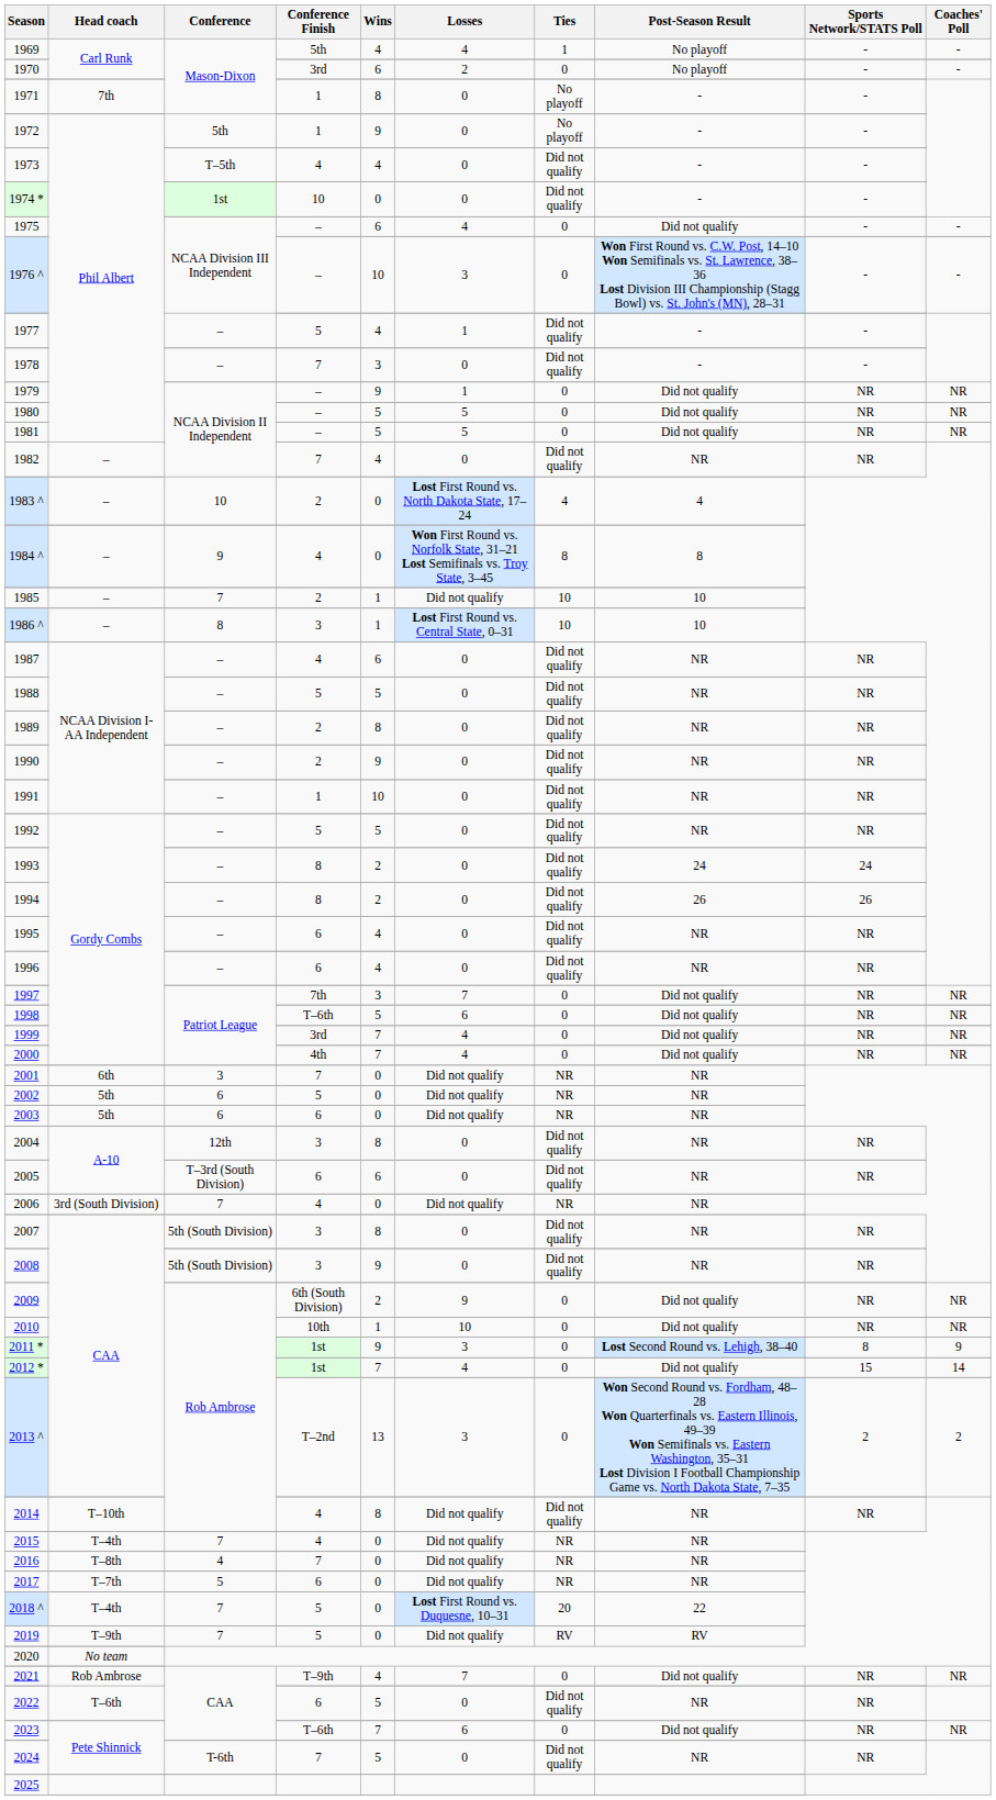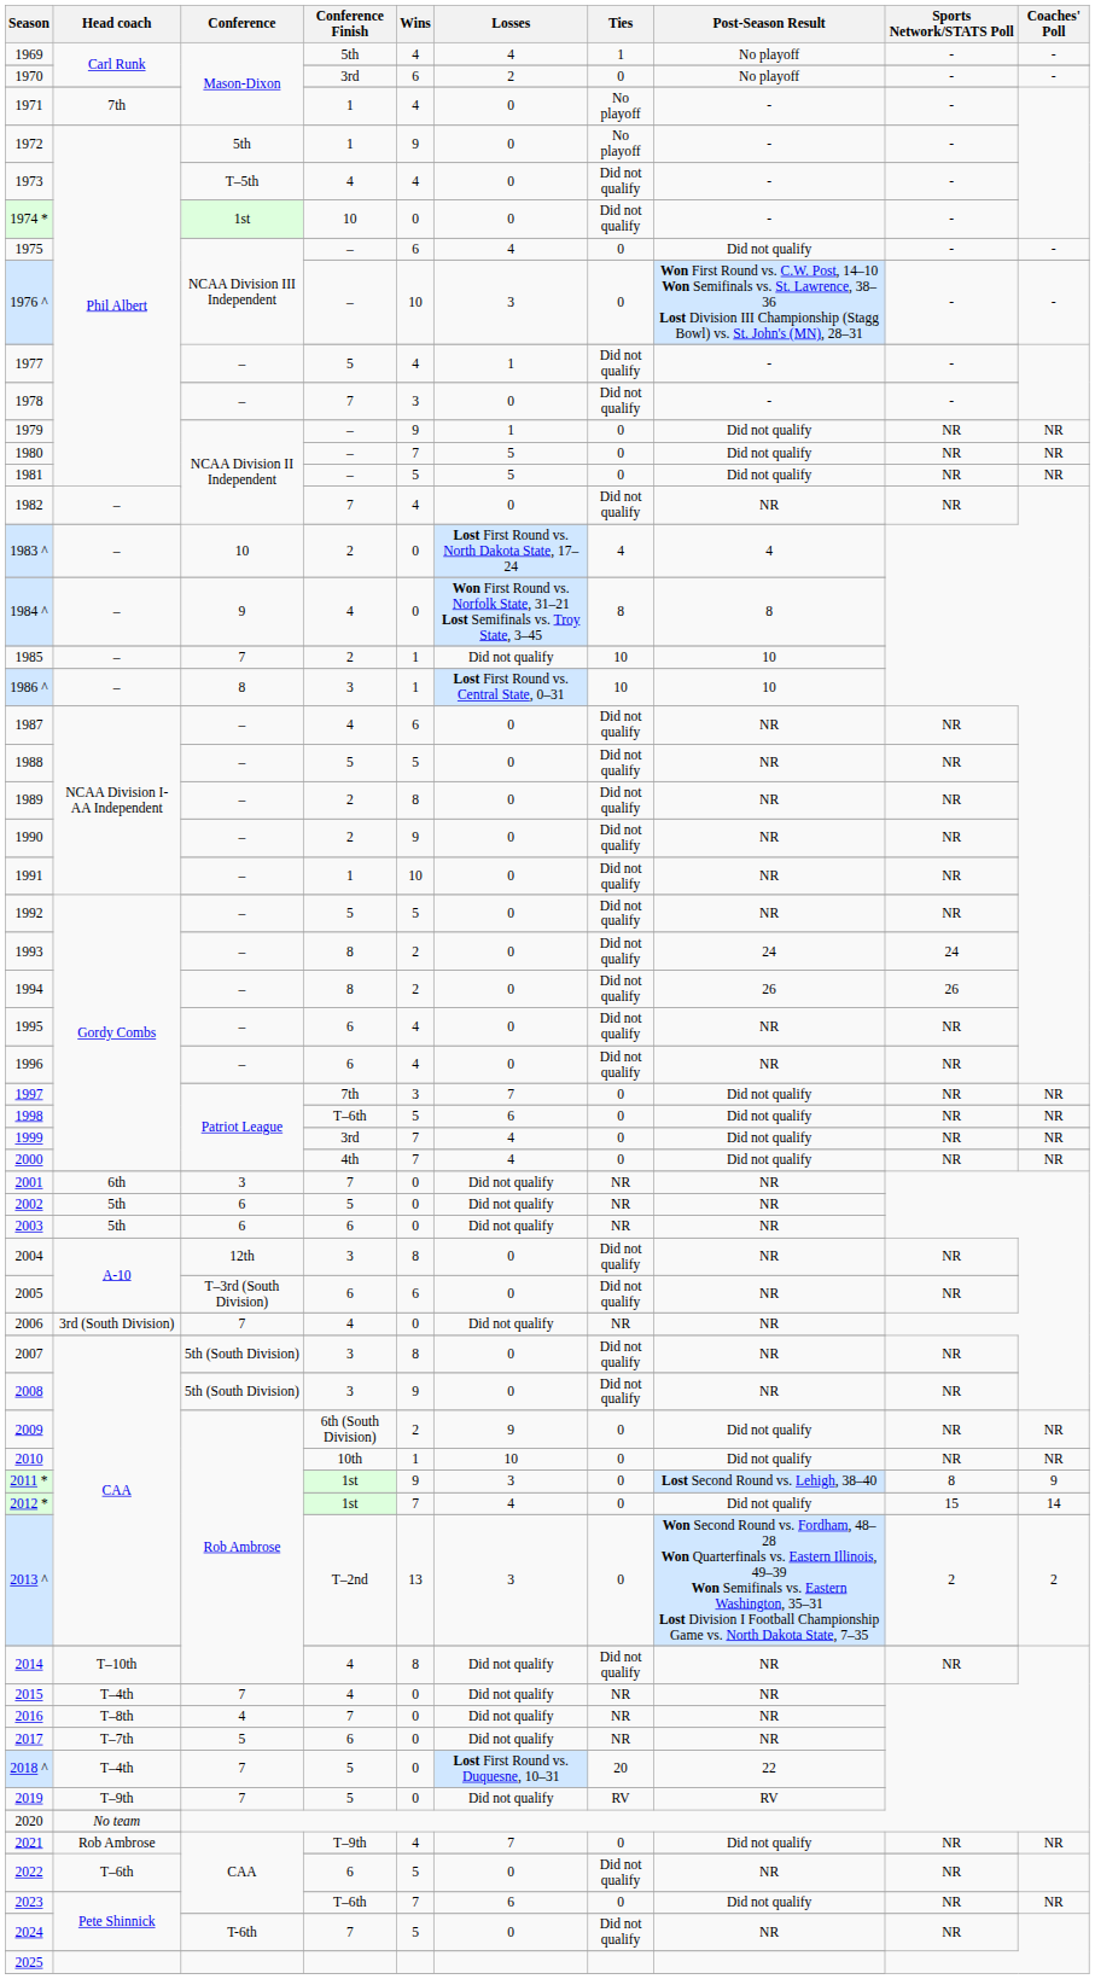 <table class="wikitable" style="text-align:center">
 <tr>
 <th scope="col">Season</th>
 <th scope="col">Head coach</th>
 <th scope="col">Conference</th>
 <th scope="col">Conference Finish</th>
 <th scope="col">Wins</th>
 <th scope="col">Losses</th>
 <th scope="col">Ties</th>
 <th scope="col">Post-Season Result</th>
 <th scope="col">Sports Network/STATS Poll</th>
 <th scope="col">Coaches' Poll</th>
 </tr>
 <tr>
 <td>1969</td>
 <td rowspan=3><a href='#'>Carl Runk</a></td>
 <td rowspan=6><a href='#'>Mason-Dixon</a></td>
 <td>5th</td>
 <td>4</td>
 <td>4</td>
 <td>1</td>
 <td>No playoff</td>
 <td>-</td>
 <td>-</td>
 </tr>
 <tr>
 </tr>
 <tr>
 <td>1970</td>
 <td>3rd</td>
 <td>6</td>
 <td>2</td>
 <td>0</td>
 <td>No playoff</td>
 <td>-</td>
 <td>-</td>
 </tr>
 <tr>
 </tr>
 <tr>
 <td>1971</td>
 <td>7th</td>
 <td>1</td>
-<td>8</td>
+<td>4</td>
 <td>0</td>
 <td>No playoff</td>
 <td>-</td>
 <td>-</td>
 </tr>
 <tr>
 </tr>
 <tr>
 <td>1972</td>
 <td rowspan=20><a href='#'>Phil Albert</a></td>
 <td>5th</td>
 <td>1</td>
 <td>9</td>
 <td>0</td>
 <td>No playoff</td>
 <td>-</td>
 <td>-</td>
 </tr>
 <tr>
 </tr>
 <tr>
 <td>1973</td>
 <td>T–5th</td>
 <td>4</td>
 <td>4</td>
 <td>0</td>
 <td>Did not qualify</td>
 <td>-</td>
 <td>-</td>
 </tr>
 <tr>
 </tr>
 <tr>
 <td align="center" style="background: #ddffdd">1974 *</td>
 <td style="background: #ddffdd">1st</td>
 <td>10</td>
 <td>0</td>
 <td>0</td>
 <td>Did not qualify</td>
 <td>-</td>
 <td>-</td>
 </tr>
 <tr>
 </tr>
 <tr>
 <td>1975</td>
 <td rowspan=4>NCAA Division III Independent</td>
 <td>–</td>
 <td>6</td>
 <td>4</td>
 <td>0</td>
 <td>Did not qualify</td>
 <td>-</td>
 <td>-</td>
 </tr>
 <tr>
 </tr>
 <tr>
 <td align="center" style="background: #D0E7FF;">1976 ^</td>
 <td>–</td>
 <td>10</td>
 <td>3</td>
 <td>0</td>
 <td align="center" style="background: #D0E7FF;"><strong>Won</strong> First Round vs. <a href='#'>C.W. Post</a>, 14–10 <br> <strong>Won</strong> Semifinals vs. <a href='#'>St. Lawrence</a>, 38–36 <br> <strong>Lost</strong> Division III Championship (Stagg Bowl) vs. <a href='#'>St. John's (MN)</a>, 28–31</td>
 <td>-</td>
 <td>-</td>
 </tr>
 <tr>
 </tr>
 <tr>
 <td>1977</td>
 <td>–</td>
 <td>5</td>
 <td>4</td>
 <td>1</td>
 <td>Did not qualify</td>
 <td>-</td>
 <td>-</td>
 </tr>
 <tr>
 </tr>
 <tr>
 <td>1978</td>
 <td>–</td>
 <td>7</td>
 <td>3</td>
 <td>0</td>
 <td>Did not qualify</td>
 <td>-</td>
 <td>-</td>
 </tr>
 <tr>
 </tr>
 <tr>
 <td>1979</td>
 <td rowspan=8>NCAA Division II Independent</td>
 <td>–</td>
 <td>9</td>
 <td>1</td>
 <td>0</td>
 <td>Did not qualify</td>
 <td>NR</td>
 <td>NR</td>
 </tr>
 <tr>
 </tr>
 <tr>
 <td>1980</td>
 <td>–</td>
-<td>5</td>
+<td>7</td>
 <td>5</td>
 <td>0</td>
 <td>Did not qualify</td>
 <td>NR</td>
 <td>NR</td>
 </tr>
 <tr>
 </tr>
 <tr>
 <td>1981</td>
 <td>–</td>
 <td>5</td>
 <td>5</td>
 <td>0</td>
 <td>Did not qualify</td>
 <td>NR</td>
 <td>NR</td>
 </tr>
 <tr>
 </tr>
 <tr>
 <td>1982</td>
 <td>–</td>
 <td>7</td>
 <td>4</td>
 <td>0</td>
 <td>Did not qualify</td>
 <td>NR</td>
 <td>NR</td>
 </tr>
 <tr>
 </tr>
 <tr>
 <td align="center" style="background: #D0E7FF;">1983 ^</td>
 <td>–</td>
 <td>10</td>
 <td>2</td>
 <td>0</td>
 <td align="center" style="background: #D0E7FF;"><strong>Lost</strong> First Round vs. <a href='#'>North Dakota State</a>, 17–24</td>
 <td>4</td>
 <td>4</td>
 </tr>
 <tr>
 </tr>
 <tr>
 <td align="center" style="background: #D0E7FF;">1984 ^</td>
 <td>–</td>
 <td>9</td>
 <td>4</td>
 <td>0</td>
 <td align="center" style="background: #D0E7FF;"><strong>Won</strong> First Round vs. <a href='#'>Norfolk State</a>, 31–21 <br> <strong>Lost</strong> Semifinals vs. <a href='#'>Troy State</a>, 3–45</td>
 <td>8</td>
 <td>8</td>
 </tr>
 <tr>
 </tr>
 <tr>
 <td>1985</td>
 <td>–</td>
 <td>7</td>
 <td>2</td>
 <td>1</td>
 <td>Did not qualify</td>
 <td>10</td>
 <td>10</td>
 </tr>
 <tr>
 </tr>
 <tr>
 <td align="center" style="background: #D0E7FF;">1986 ^</td>
 <td>–</td>
 <td>8</td>
 <td>3</td>
 <td>1</td>
 <td align="center" style="background: #D0E7FF;"><strong>Lost</strong> First Round vs. <a href='#'>Central State</a>, 0–31</td>
 <td>10</td>
 <td>10</td>
 </tr>
 <tr>
 </tr>
 <tr>
 <td>1987</td>
 <td rowspan=10>NCAA Division I-AA Independent</td>
 <td>–</td>
 <td>4</td>
 <td>6</td>
 <td>0</td>
 <td>Did not qualify</td>
 <td>NR</td>
 <td>NR</td>
 </tr>
 <tr>
 </tr>
 <tr>
 <td>1988</td>
 <td>–</td>
 <td>5</td>
 <td>5</td>
 <td>0</td>
 <td>Did not qualify</td>
 <td>NR</td>
 <td>NR</td>
 </tr>
 <tr>
 </tr>
 <tr>
 <td>1989</td>
 <td>–</td>
 <td>2</td>
 <td>8</td>
 <td>0</td>
 <td>Did not qualify</td>
 <td>NR</td>
 <td>NR</td>
 </tr>
 <tr>
 </tr>
 <tr>
 <td>1990</td>
 <td>–</td>
 <td>2</td>
 <td>9</td>
 <td>0</td>
 <td>Did not qualify</td>
 <td>NR</td>
 <td>NR</td>
 </tr>
 <tr>
 </tr>
 <tr>
 <td>1991</td>
 <td>–</td>
 <td>1</td>
 <td>10</td>
 <td>0</td>
 <td>Did not qualify</td>
 <td>NR</td>
 <td>NR</td>
 </tr>
 <tr>
 </tr>
 <tr>
 <td>1992</td>
 <td rowspan=17><a href='#'>Gordy Combs</a></td>
 <td>–</td>
 <td>5</td>
 <td>5</td>
 <td>0</td>
 <td>Did not qualify</td>
 <td>NR</td>
 <td>NR</td>
 </tr>
 <tr>
 </tr>
 <tr>
 <td>1993</td>
 <td>–</td>
 <td>8</td>
 <td>2</td>
 <td>0</td>
 <td>Did not qualify</td>
 <td>24</td>
 <td>24</td>
 </tr>
 <tr>
 </tr>
 <tr>
 <td>1994</td>
 <td>–</td>
 <td>8</td>
 <td>2</td>
 <td>0</td>
 <td>Did not qualify</td>
 <td>26</td>
 <td>26</td>
 </tr>
 <tr>
 </tr>
 <tr>
 <td>1995</td>
 <td>–</td>
 <td>6</td>
 <td>4</td>
 <td>0</td>
 <td>Did not qualify</td>
 <td>NR</td>
 <td>NR</td>
 </tr>
 <tr>
 </tr>
 <tr>
 <td>1996</td>
 <td>–</td>
 <td>6</td>
 <td>4</td>
 <td>0</td>
 <td>Did not qualify</td>
 <td>NR</td>
 <td>NR</td>
 </tr>
 <tr>
 </tr>
 <tr>
 <td><a href='#'>1997</a></td>
 <td rowspan=7><a href='#'>Patriot League</a></td>
 <td>7th</td>
 <td>3</td>
 <td>7</td>
 <td>0</td>
 <td>Did not qualify</td>
 <td>NR</td>
 <td>NR</td>
 </tr>
 <tr>
 </tr>
 <tr>
 <td><a href='#'>1998</a></td>
 <td>T–6th</td>
 <td>5</td>
 <td>6</td>
 <td>0</td>
 <td>Did not qualify</td>
 <td>NR</td>
 <td>NR</td>
 </tr>
 <tr>
 </tr>
 <tr>
 <td><a href='#'>1999</a></td>
 <td>3rd</td>
 <td>7</td>
 <td>4</td>
 <td>0</td>
 <td>Did not qualify</td>
 <td>NR</td>
 <td>NR</td>
 </tr>
 <tr>
 </tr>
 <tr>
 <td><a href='#'>2000</a></td>
 <td>4th</td>
 <td>7</td>
 <td>4</td>
 <td>0</td>
 <td>Did not qualify</td>
 <td>NR</td>
 <td>NR</td>
 </tr>
 <tr>
 </tr>
 <tr>
 <td><a href='#'>2001</a></td>
 <td>6th</td>
 <td>3</td>
 <td>7</td>
 <td>0</td>
 <td>Did not qualify</td>
 <td>NR</td>
 <td>NR</td>
 </tr>
 <tr>
 </tr>
 <tr>
 <td><a href='#'>2002</a></td>
 <td>5th</td>
 <td>6</td>
 <td>5</td>
 <td>0</td>
 <td>Did not qualify</td>
 <td>NR</td>
 <td>NR</td>
 </tr>
 <tr>
 </tr>
 <tr>
 <td><a href='#'>2003</a></td>
 <td>5th</td>
 <td>6</td>
 <td>6</td>
 <td>0</td>
 <td>Did not qualify</td>
 <td>NR</td>
 <td>NR</td>
 </tr>
 <tr>
 </tr>
 <tr>
 <td>2004</td>
 <td rowspan=3><a href='#'>A-10</a></td>
 <td>12th</td>
 <td>3</td>
 <td>8</td>
 <td>0</td>
 <td>Did not qualify</td>
 <td>NR</td>
 <td>NR</td>
 </tr>
 <tr>
 </tr>
 <tr>
 <td>2005</td>
 <td>T–3rd (South Division)</td>
 <td>6</td>
 <td>6</td>
 <td>0</td>
 <td>Did not qualify</td>
 <td>NR</td>
 <td>NR</td>
 </tr>
 <tr>
 </tr>
 <tr>
 <td>2006</td>
 <td>3rd (South Division)</td>
 <td>7</td>
 <td>4</td>
 <td>0</td>
 <td>Did not qualify</td>
 <td>NR</td>
 <td>NR</td>
 </tr>
 <tr>
 </tr>
 <tr>
 <td>2007</td>
 <td rowspan=13><a href='#'>CAA</a></td>
 <td>5th (South Division)</td>
 <td>3</td>
 <td>8</td>
 <td>0</td>
 <td>Did not qualify</td>
 <td>NR</td>
 <td>NR</td>
 </tr>
 <tr>
 </tr>
 <tr>
 <td><a href='#'>2008</a></td>
 <td>5th (South Division)</td>
 <td>3</td>
 <td>9</td>
 <td>0</td>
 <td>Did not qualify</td>
 <td>NR</td>
 <td>NR</td>
 </tr>
 <tr>
 </tr>
 <tr>
 <td><a href='#'>2009</a></td>
 <td rowspan=11><a href='#'>Rob Ambrose</a></td>
 <td>6th (South Division)</td>
 <td>2</td>
 <td>9</td>
 <td>0</td>
 <td>Did not qualify</td>
 <td>NR</td>
 <td>NR</td>
 </tr>
 <tr>
 </tr>
 <tr>
 <td><a href='#'>2010</a></td>
 <td>10th</td>
 <td>1</td>
 <td>10</td>
 <td>0</td>
 <td>Did not qualify</td>
 <td>NR</td>
 <td>NR</td>
 </tr>
 <tr>
 </tr>
 <tr>
 <td style="background: #ddffdd;"><a href='#'>2011</a> *</td>
 <td style="background: #ddffdd;">1st</td>
 <td>9</td>
 <td>3</td>
 <td>0</td>
 <td align="center" style="background: #D0E7FF;"><strong>Lost</strong> Second Round vs. <a href='#'>Lehigh</a>, 38–40</td>
 <td>8</td>
 <td>9</td>
 </tr>
 <tr>
 </tr>
 <tr>
 <td style="background: #ddffdd;"><a href='#'>2012</a> *</td>
 <td style="background: #ddffdd;">1st</td>
 <td>7</td>
 <td>4</td>
 <td>0</td>
 <td>Did not qualify</td>
 <td>15</td>
 <td>14</td>
 </tr>
 <tr>
 </tr>
 <tr>
 <td style="background: #D0E7FF;"><a href='#'>2013</a> ^</td>
 <td>T–2nd</td>
 <td>13</td>
 <td>3</td>
 <td>0</td>
 <td align="center" style="background: #D0E7FF;"><strong>Won</strong> Second Round vs. <a href='#'>Fordham</a>, 48–28 <br> <strong>Won</strong> Quarterfinals vs. <a href='#'>Eastern Illinois</a>, 49–39 <br> <strong>Won</strong> Semifinals vs. <a href='#'>Eastern Washington</a>, 35–31 <br> <strong>Lost</strong> Division I Football Championship Game vs. <a href='#'>North Dakota State</a>, 7–35</td>
 <td>2</td>
 <td>2</td>
 </tr>
 <tr>
 </tr>
 <tr>
 <td><a href='#'>2014</a></td>
 <td>T–10th</td>
 <td>4</td>
 <td>8</td>
 <td>Did not qualify</td>
 <td>Did not qualify</td>
 <td>NR</td>
 <td>NR</td>
 </tr>
 <tr>
 </tr>
 <tr>
 <td><a href='#'>2015</a></td>
 <td>T–4th</td>
 <td>7</td>
 <td>4</td>
 <td>0</td>
 <td>Did not qualify</td>
 <td>NR</td>
 <td>NR</td>
 </tr>
 <tr>
 </tr>
 <tr>
 <td><a href='#'>2016</a></td>
 <td>T–8th</td>
 <td>4</td>
 <td>7</td>
 <td>0</td>
 <td>Did not qualify</td>
 <td>NR</td>
 <td>NR</td>
 </tr>
 <tr>
 </tr>
 <tr>
 <td><a href='#'>2017</a></td>
 <td>T–7th</td>
 <td>5</td>
 <td>6</td>
 <td>0</td>
 <td>Did not qualify</td>
 <td>NR</td>
 <td>NR</td>
 </tr>
 <tr>
 </tr>
 <tr>
 <td style="background: #D0E7FF;"><a href='#'>2018</a> ^</td>
 <td>T–4th</td>
 <td>7</td>
 <td>5</td>
 <td>0</td>
 <td align="center" style="background: #D0E7FF;"><strong>Lost</strong> First Round vs. <a href='#'>Duquesne</a>, 10–31</td>
 <td>20</td>
 <td>22</td>
 </tr>
 <tr>
 </tr>
 <tr>
 <td><a href='#'>2019</a></td>
 <td>T–9th</td>
 <td>7</td>
 <td>5</td>
 <td>0</td>
 <td>Did not qualify</td>
 <td>RV</td>
 <td>RV</td>
 </tr>
 <tr>
 </tr>
 <tr>
 <td>2020</td>
 <td><em>No team</em></td>
 </tr>
 <tr>
 </tr>
 <tr>
 <td><a href='#'>2021</a></td>
 <td rowspan=2>Rob Ambrose</td>
 <td rowspan=5>CAA</td>
 <td>T–9th</td>
 <td>4</td>
 <td>7</td>
 <td>0</td>
 <td>Did not qualify</td>
 <td>NR</td>
 <td>NR</td>
 </tr>
 <tr>
 </tr>
 <tr>
 <td><a href='#'>2022</a></td>
 <td>T–6th</td>
 <td>6</td>
 <td>5</td>
 <td>0</td>
 <td>Did not qualify</td>
 <td>NR</td>
 <td>NR</td>
 </tr>
 <tr>
 </tr>
 <tr>
 <td><a href='#'>2023</a></td>
 <td rowspan=3><a href='#'>Pete Shinnick</a></td>
 <td>T–6th</td>
 <td>7</td>
 <td>6</td>
 <td>0</td>
 <td>Did not qualify</td>
 <td>NR</td>
 <td>NR</td>
 </tr>
 <tr>
 </tr>
 <tr>
 <td><a href='#'>2024</a></td>
 <td>T-6th</td>
 <td>7</td>
 <td>5</td>
 <td>0</td>
 <td>Did not qualify</td>
 <td>NR</td>
 <td>NR</td>
 </tr>
 <tr>
 </tr>
 <tr>
 <td><a href='#'>2025</a></td>
 <td></td>
 <td></td>
 <td></td>
 <td></td>
 <td></td>
 <td></td>
 <td></td>
 </tr>
 <tr>
 </tr>
 <tr>
 </tr>
 </table>
